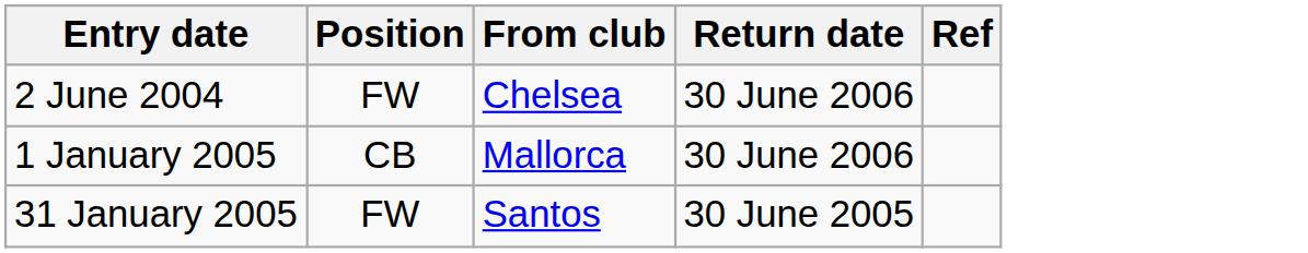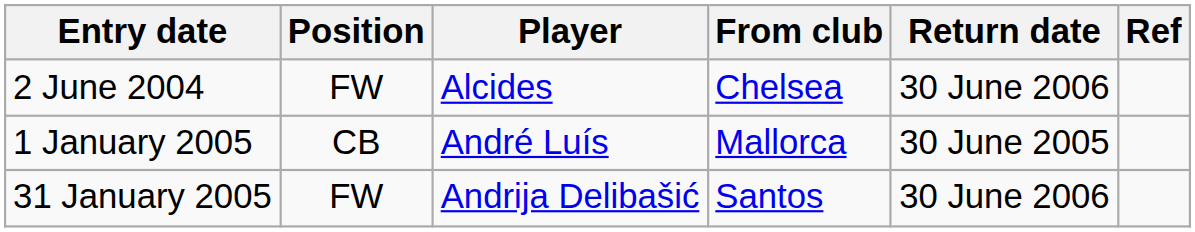 <table class="wikitable sortable">
 <tr>
 <th>Entry date</th>
 <th>Position</th>
+<th>Player</th>
 <th>From club</th>
 <th>Return date</th>
 <th>Ref</th>
 </tr>
 <tr>
 <td>2 June 2004</td>
 <td style="text-align:center;">FW</td>
+<td style="text-align:left;"><a href='#'>Alcides</a></td>
 <td style="text-align:left;"><a href='#'>Chelsea</a></td>
 <td>30 June 2006</td>
 <td></td>
 </tr>
 <tr>
 <td>1 January 2005</td>
 <td style="text-align:center;">CB</td>
+<td style="text-align:left;"><a href='#'>André Luís</a></td>
 <td style="text-align:left;"><a href='#'>Mallorca</a></td>
-<td>30 June 2006</td>
+<td>30 June 2005</td>
 <td></td>
 </tr>
 <tr>
 <td>31 January 2005</td>
 <td style="text-align:center;">FW</td>
+<td style="text-align:left;"><a href='#'>Andrija Delibašić</a></td>
 <td style="text-align:left;"><a href='#'>Santos</a></td>
-<td>30 June 2005</td>
+<td>30 June 2006</td>
 <td></td>
 </tr>
 </table>
